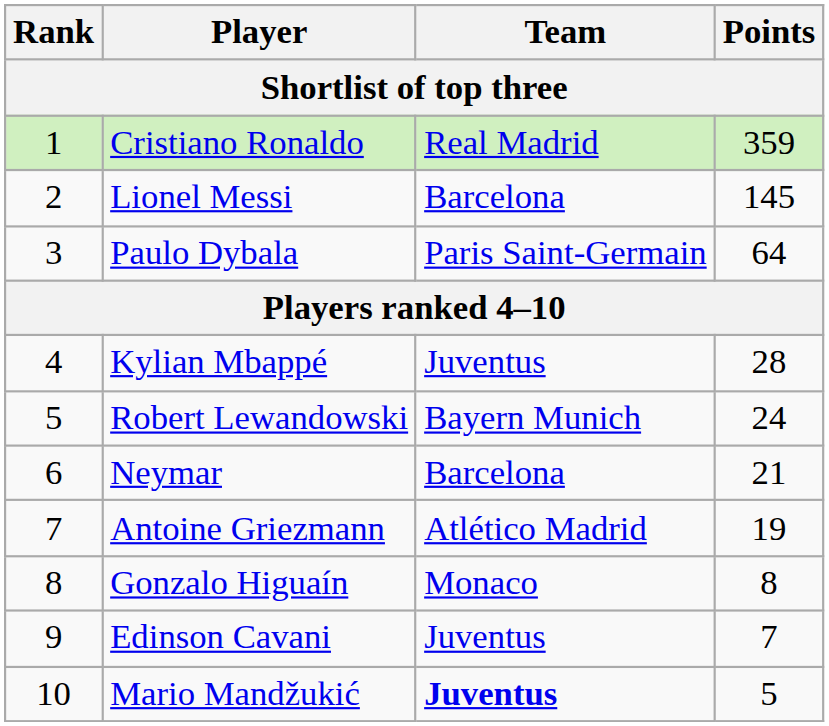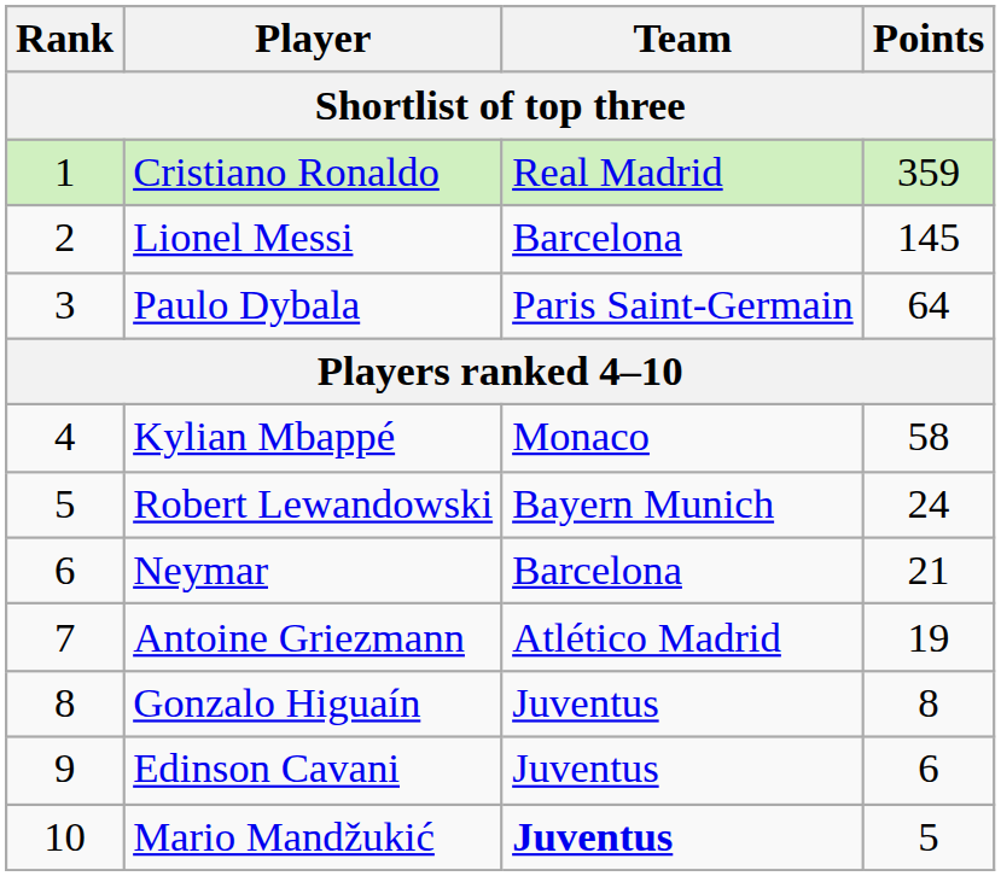 <table class="wikitable" style="text-align:center">
 <tr>
 <th>Rank</th>
 <th>Player</th>
 <th>Team</th>
 <th>Points</th>
 </tr>
 <tr>
 <th colspan=4>Shortlist of top three</th>
 </tr>
 <tr bgcolor="#D0F0C0">
 <td>1</td>
 <td align=left> <a href='#'>Cristiano Ronaldo</a></td>
 <td align=left> <a href='#'>Real Madrid</a></td>
 <td>359</td>
 </tr>
 <tr>
 <td>2</td>
 <td align=left> <a href='#'>Lionel Messi</a></td>
 <td align=left> <a href='#'>Barcelona</a></td>
 <td>145</td>
 </tr>
 <tr>
 <td>3</td>
 <td align=left> <a href='#'>Paulo Dybala</a></td>
 <td align=left> <a href='#'>Paris Saint-Germain</a></td>
 <td>64</td>
 </tr>
 <tr>
 <th colspan=4>Players ranked 4–10</th>
 </tr>
 <tr>
 <td>4</td>
 <td align=left> <a href='#'>Kylian Mbappé</a></td>
-<td align=left> <a href='#'>Juventus</a></td>
-<td>28</td>
+<td align=left> <a href='#'>Monaco</a></td>
+<td>58</td>
 </tr>
 <tr>
 <td>5</td>
 <td align=left> <a href='#'>Robert Lewandowski</a></td>
 <td align=left> <a href='#'>Bayern Munich</a></td>
 <td>24</td>
 </tr>
 <tr>
 <td>6</td>
 <td align=left> <a href='#'>Neymar</a></td>
 <td align=left> <a href='#'>Barcelona</a></td>
 <td>21</td>
 </tr>
 <tr>
 <td>7</td>
 <td align=left> <a href='#'>Antoine Griezmann</a></td>
 <td align=left> <a href='#'>Atlético Madrid</a></td>
 <td>19</td>
 </tr>
 <tr>
 <td>8</td>
 <td align=left> <a href='#'>Gonzalo Higuaín</a></td>
-<td align=left> <a href='#'>Monaco</a></td>
+<td align=left> <a href='#'>Juventus</a></td>
 <td>8</td>
 </tr>
 <tr>
 <td>9</td>
 <td align=left> <a href='#'>Edinson Cavani</a></td>
 <td align=left> <a href='#'>Juventus</a></td>
-<td>7</td>
+<td>6</td>
 </tr>
 <tr>
 <td>10</td>
 <td align=left> <a href='#'>Mario Mandžukić</a></td>
 <td align=left><strong> <a href='#'>Juventus</a></strong></td>
 <td>5</td>
 </tr>
 </table>
